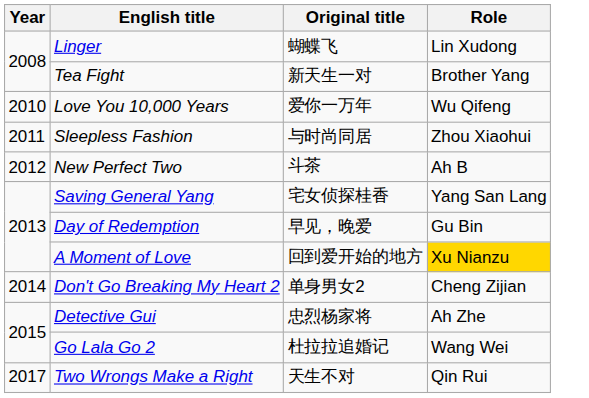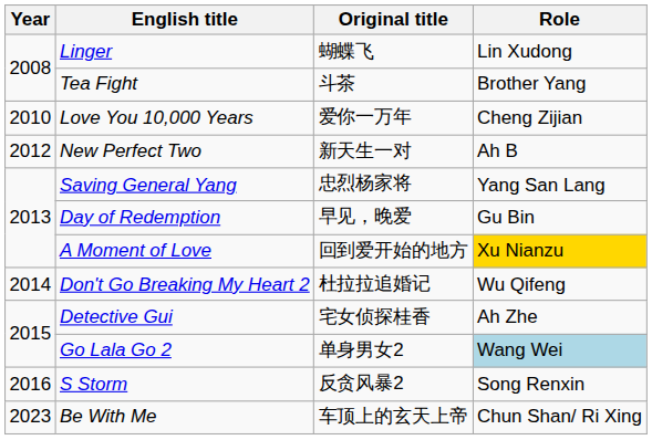 <table class="wikitable sortable">
 <tr>
 <th>Year</th>
 <th>English title</th>
 <th>Original title</th>
 <th>Role</th>
 </tr>
 <tr>
 <td rowspan=2>2008</td>
 <td><em><a href='#'>Linger</a></em></td>
 <td>蝴蝶飞</td>
 <td>Lin Xudong</td>
 </tr>
 <tr>
 <td><em>Tea Fight</em></td>
-<td>新天生一对</td>
+<td>斗茶</td>
 <td>Brother Yang</td>
 </tr>
 <tr>
 <td>2010</td>
 <td><em>Love You 10,000 Years</em></td>
 <td>爱你一万年</td>
-<td>Wu Qifeng</td>
-</tr>
-<tr>
-<td>2011</td>
-<td><em>Sleepless Fashion</em></td>
-<td>与时尚同居</td>
-<td>Zhou Xiaohui</td>
+<td>Cheng Zijian</td>
 </tr>
 <tr>
 <td>2012</td>
 <td><em>New Perfect Two</em></td>
-<td>斗茶</td>
+<td>新天生一对</td>
 <td>Ah B</td>
 </tr>
 <tr>
 <td rowspan=3>2013</td>
 <td><em><a href='#'>Saving General Yang</a></em></td>
-<td>宅女侦探桂香</td>
+<td>忠烈杨家将</td>
 <td>Yang San Lang</td>
 </tr>
 <tr>
 <td><em><a href='#'>Day of Redemption</a></em></td>
 <td>早见，晚爱</td>
 <td>Gu Bin</td>
 </tr>
 <tr>
 <td><em><a href='#'>A Moment of Love</a></em></td>
 <td>回到爱开始的地方</td>
 <td style="background: gold;">Xu Nianzu</td>
 </tr>
 <tr>
 <td>2014</td>
 <td><em><a href='#'>Don't Go Breaking My Heart 2</a></em></td>
-<td>单身男女2</td>
-<td>Cheng Zijian</td>
+<td>杜拉拉追婚记</td>
+<td>Wu Qifeng</td>
 </tr>
 <tr>
 <td rowspan=2>2015</td>
 <td><em><a href='#'>Detective Gui</a></em></td>
-<td>忠烈杨家将</td>
+<td>宅女侦探桂香</td>
 <td>Ah Zhe</td>
 </tr>
 <tr>
 <td><em><a href='#'>Go Lala Go 2</a></em></td>
-<td>杜拉拉追婚记</td>
-<td>Wang Wei</td>
+<td>单身男女2</td>
+<td style="background: lightblue;">Wang Wei</td>
 </tr>
 <tr>
-<td>2017</td>
-<td><em><a href='#'>Two Wrongs Make a Right</a></em></td>
-<td>天生不对</td>
-<td>Qin Rui</td>
+<td>2016</td>
+<td><em><a href='#'>S Storm</a></em></td>
+<td>反贪风暴2</td>
+<td>Song Renxin</td>
+</tr>
+<tr>
+<td>2023</td>
+<td><em>Be With Me</em></td>
+<td>车顶上的玄天上帝</td>
+<td>Chun Shan/ Ri Xing</td>
 </tr>
 </table>
